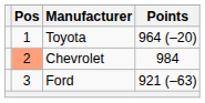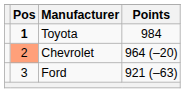 <table class="wikitable" style="font-size:95%">
 <tr>
 </tr>
 <tr>
 <th></th>
 <th>Pos</th>
 <th>Manufacturer</th>
 <th>Points</th>
 </tr>
 <tr>
 <td align="left"></td>
-<td style="text-align:center;">1</td>
+<td style="text-align:center;"><strong>1</strong></td>
 <td>Toyota</td>
-<td style="text-align:center;">964 (–20)</td>
+<td style="text-align:center;">984</td>
 </tr>
 <tr>
 <td align="left"></td>
 <td style="background: lightsalmon; text-align:center;">2</td>
 <td>Chevrolet</td>
-<td style="text-align:center;">984</td>
+<td style="text-align:center;">964 (–20)</td>
 </tr>
 <tr>
 <td align="left"></td>
 <td style="text-align:center;">3</td>
 <td>Ford</td>
 <td style="text-align:center;">921 (–63)</td>
 </tr>
 <tr class="sortbottom">
 <th colspan="9"></th>
 </tr>
 </table>
